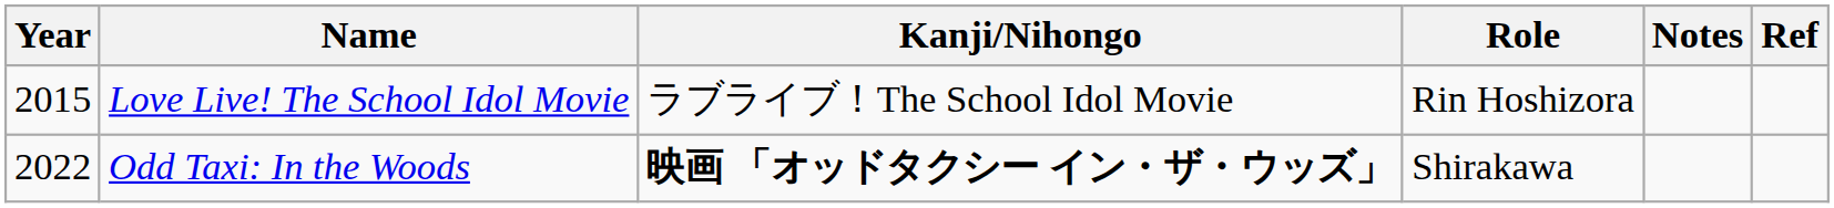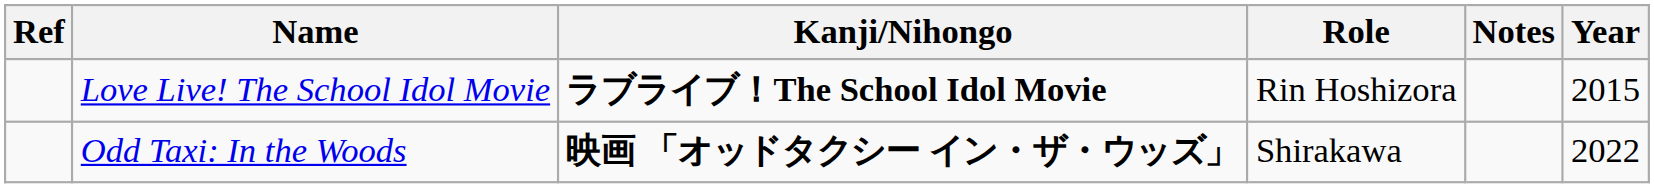 <table class="wikitable sortable">
 <tr>
-<th>Year</th>
+<th>Ref</th>
 <th>Name</th>
 <th>Kanji/Nihongo</th>
 <th>Role</th>
 <th>Notes</th>
-<th>Ref</th>
+<th>Year</th>
 </tr>
 <tr>
-<td>2015</td>
+<td></td>
 <td><em><a href='#'>Love Live! The School Idol Movie</a></em></td>
-<td>ラブライブ！The School Idol Movie</td>
+<td><strong>ラブライブ！The School Idol Movie</strong></td>
 <td>Rin Hoshizora</td>
 <td></td>
-<td></td>
+<td>2015</td>
 </tr>
 <tr>
-<td>2022</td>
+<td></td>
 <td><em><a href='#'>Odd Taxi: In the Woods</a></em></td>
 <td><strong>映画 「オッドタクシー イン・ザ・ウッズ」</strong></td>
 <td>Shirakawa</td>
 <td></td>
-<td></td>
+<td>2022</td>
 </tr>
 </table>
